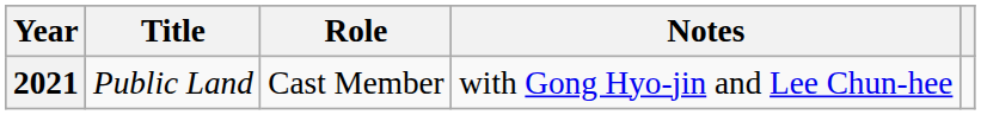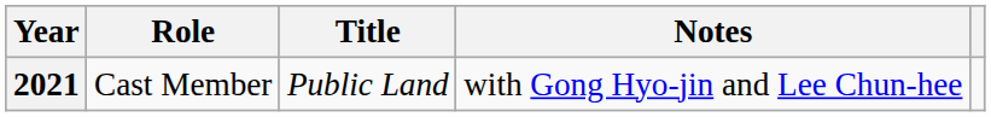 <table class="wikitable plainrowheaders">
 <tr>
 <th scope="col">Year</th>
+<th scope="col">Role</th>
 <th scope="col">Title</th>
-<th scope="col">Role</th>
 <th scope="col">Notes</th>
 <th scope="col" class="unsortable"></th>
 </tr>
 <tr>
 <th scope="row">2021</th>
+<td>Cast Member</td>
 <td><em>Public Land</em></td>
-<td>Cast Member</td>
 <td>with <a href='#'>Gong Hyo-jin</a> and  <a href='#'>Lee Chun-hee</a></td>
 <td></td>
 </tr>
 </table>
